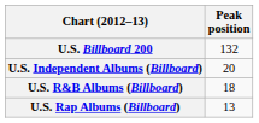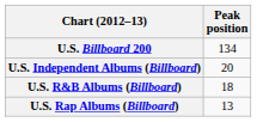 <table class="wikitable plainrowheaders" style="text-align:center;">
 <tr>
 <th scope="col">Chart (2012–13)</th>
 <th>Peak<br>position</th>
 </tr>
 <tr>
 <th scope="row">U.S. <a href='#'><em>Billboard</em> 200</a></th>
-<td>132</td>
+<td>134</td>
 </tr>
 <tr>
 <th scope="row">U.S. <a href='#'>Independent Albums</a> (<em><a href='#'>Billboard</a></em>)</th>
 <td>20</td>
 </tr>
 <tr>
 <th scope="row">U.S. <a href='#'>R&B Albums</a> (<em><a href='#'>Billboard</a></em>)</th>
 <td>18</td>
 </tr>
 <tr>
 <th scope="row">U.S. <a href='#'>Rap Albums</a> (<em><a href='#'>Billboard</a></em>)</th>
 <td>13</td>
 </tr>
 </table>
